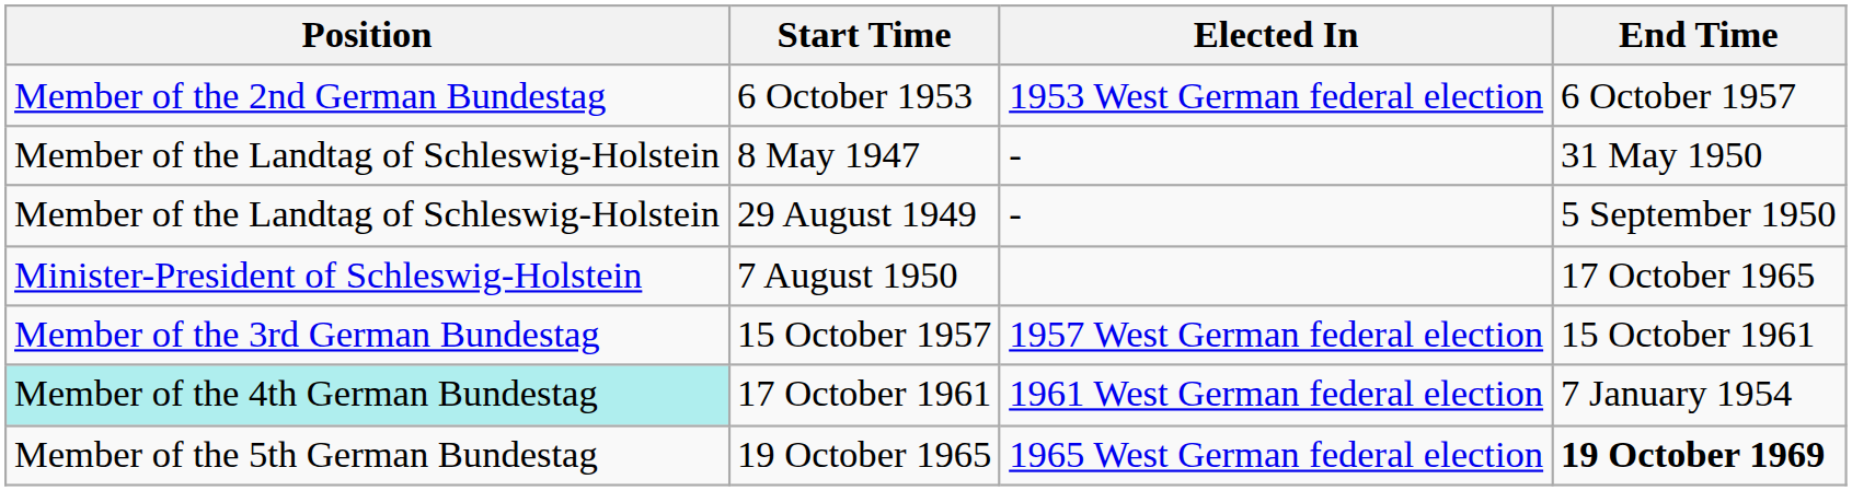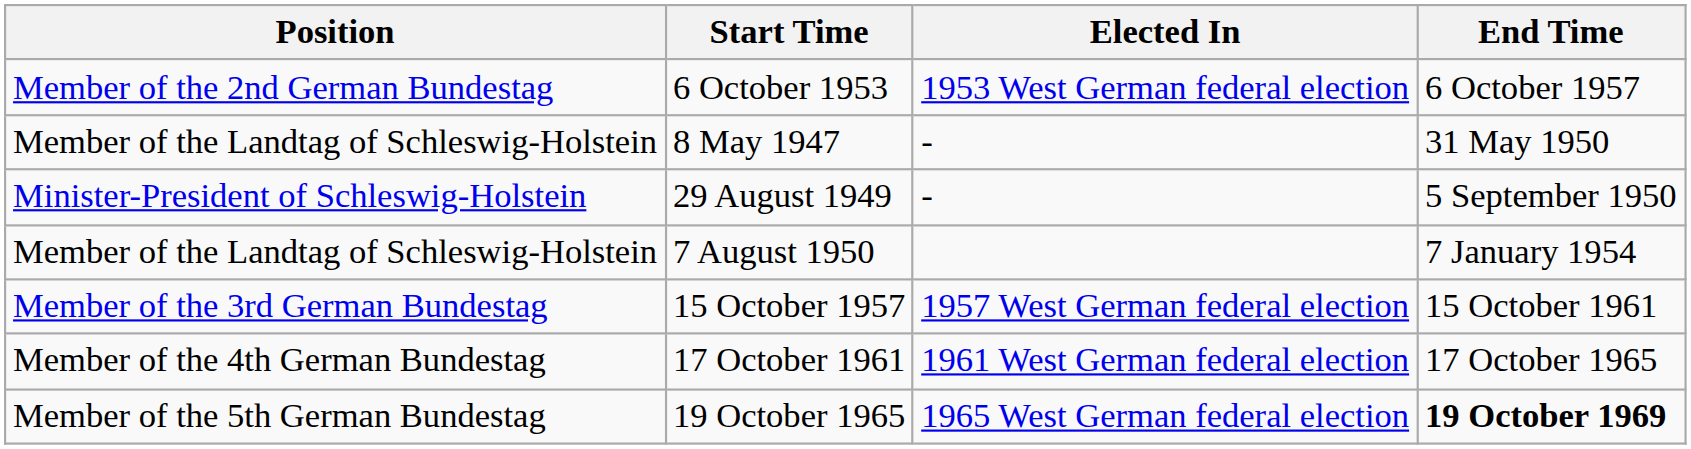 <table class="wikitable">
 <tr>
 <th>Position</th>
 <th>Start Time</th>
 <th>Elected In</th>
 <th>End Time</th>
 </tr>
 <tr>
 <td><a href='#'>Member of the 2nd German Bundestag</a></td>
 <td>6 October 1953</td>
 <td><a href='#'>1953 West German federal election</a></td>
 <td>6 October 1957</td>
 </tr>
 <tr>
 <td>Member of the Landtag of Schleswig-Holstein</td>
 <td>8 May 1947</td>
 <td>-</td>
 <td>31 May 1950</td>
 </tr>
 <tr>
-<td>Member of the Landtag of Schleswig-Holstein</td>
+<td><a href='#'>Minister-President of Schleswig-Holstein</a></td>
 <td>29 August 1949</td>
 <td>-</td>
 <td>5 September 1950</td>
 </tr>
 <tr>
-<td><a href='#'>Minister-President of Schleswig-Holstein</a></td>
+<td>Member of the Landtag of Schleswig-Holstein</td>
 <td>7 August 1950</td>
 <td></td>
-<td>17 October 1965</td>
+<td>7 January 1954</td>
 </tr>
 <tr>
 <td><a href='#'>Member of the 3rd German Bundestag</a></td>
 <td>15 October 1957</td>
 <td><a href='#'>1957 West German federal election</a></td>
 <td>15 October 1961</td>
 </tr>
 <tr>
-<td style="background: paleturquoise;">Member of the 4th German Bundestag</td>
+<td>Member of the 4th German Bundestag</td>
 <td>17 October 1961</td>
 <td><a href='#'>1961 West German federal election</a></td>
-<td>7 January 1954</td>
+<td>17 October 1965</td>
 </tr>
 <tr>
 <td>Member of the 5th German Bundestag</td>
 <td>19 October 1965</td>
 <td><a href='#'>1965 West German federal election</a></td>
 <td><strong>19 October 1969</strong></td>
 </tr>
 </table>
